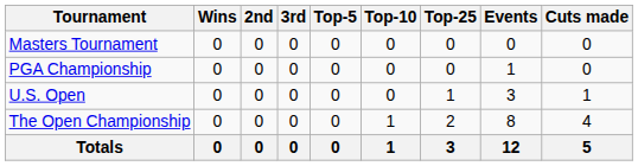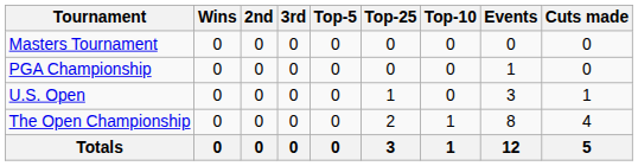 <table class=wikitable style=text-align:center>
 <tr>
 <th>Tournament</th>
 <th>Wins</th>
 <th>2nd</th>
 <th>3rd</th>
 <th>Top-5</th>
+<th>Top-25</th>
 <th>Top-10</th>
-<th>Top-25</th>
 <th>Events</th>
 <th>Cuts made</th>
 </tr>
 <tr>
 <td align=left><a href='#'>Masters Tournament</a></td>
 <td>0</td>
 <td>0</td>
 <td>0</td>
 <td>0</td>
 <td>0</td>
 <td>0</td>
 <td>0</td>
 <td>0</td>
 </tr>
 <tr>
 <td align=left><a href='#'>PGA Championship</a></td>
 <td>0</td>
 <td>0</td>
 <td>0</td>
 <td>0</td>
 <td>0</td>
 <td>0</td>
 <td>1</td>
 <td>0</td>
 </tr>
 <tr>
 <td align=left><a href='#'>U.S. Open</a></td>
 <td>0</td>
 <td>0</td>
 <td>0</td>
 <td>0</td>
+<td>1</td>
 <td>0</td>
-<td>1</td>
 <td>3</td>
 <td>1</td>
 </tr>
 <tr>
 <td align=left><a href='#'>The Open Championship</a></td>
 <td>0</td>
 <td>0</td>
 <td>0</td>
 <td>0</td>
+<td>2</td>
 <td>1</td>
-<td>2</td>
 <td>8</td>
 <td>4</td>
 </tr>
 <tr>
 <th>Totals</th>
 <th>0</th>
 <th>0</th>
 <th>0</th>
 <th>0</th>
+<th>3</th>
 <th>1</th>
-<th>3</th>
 <th>12</th>
 <th>5</th>
 </tr>
 </table>
